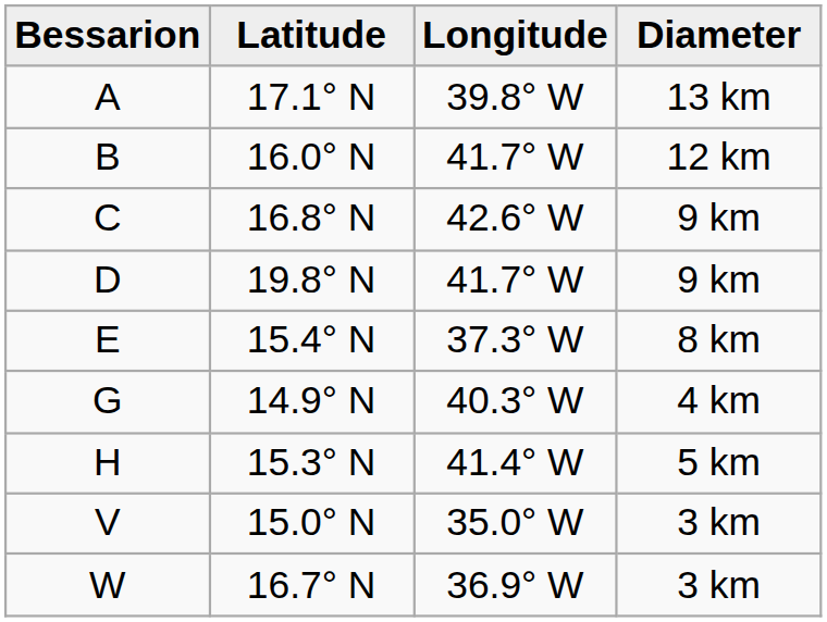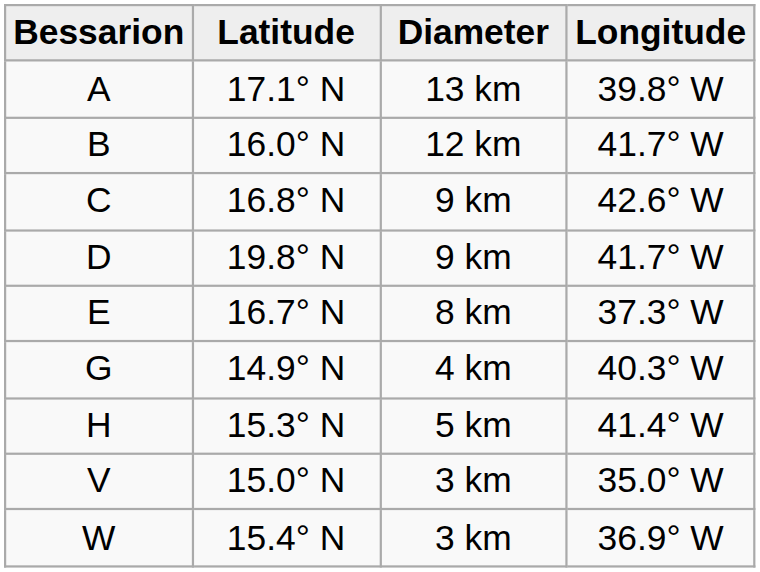 <table class="wikitable">
 <tr>
 <th width="25%" style="background:#eeeeee;">Bessarion</th>
 <th width="25%" style="background:#eeeeee;">Latitude</th>
+<th width="25%" style="background:#eeeeee;">Diameter</th>
 <th width="25%" style="background:#eeeeee;">Longitude</th>
-<th width="25%" style="background:#eeeeee;">Diameter</th>
 </tr>
 <tr>
 <td align="center">A</td>
 <td align="center">17.1° N</td>
+<td align="center">13 km</td>
 <td align="center">39.8° W</td>
-<td align="center">13 km</td>
 </tr>
 <tr>
 <td align="center">B</td>
 <td align="center">16.0° N</td>
+<td align="center">12 km</td>
 <td align="center">41.7° W</td>
-<td align="center">12 km</td>
 </tr>
 <tr>
 <td align="center">C</td>
 <td align="center">16.8° N</td>
+<td align="center">9 km</td>
 <td align="center">42.6° W</td>
-<td align="center">9 km</td>
 </tr>
 <tr>
 <td align="center">D</td>
 <td align="center">19.8° N</td>
+<td align="center">9 km</td>
 <td align="center">41.7° W</td>
-<td align="center">9 km</td>
 </tr>
 <tr>
 <td align="center">E</td>
-<td align="center">15.4° N</td>
+<td align="center">16.7° N</td>
+<td align="center">8 km</td>
 <td align="center">37.3° W</td>
-<td align="center">8 km</td>
 </tr>
 <tr>
 <td align="center">G</td>
 <td align="center">14.9° N</td>
+<td align="center">4 km</td>
 <td align="center">40.3° W</td>
-<td align="center">4 km</td>
 </tr>
 <tr>
 <td align="center">H</td>
 <td align="center">15.3° N</td>
+<td align="center">5 km</td>
 <td align="center">41.4° W</td>
-<td align="center">5 km</td>
 </tr>
 <tr>
 <td align="center">V</td>
 <td align="center">15.0° N</td>
+<td align="center">3 km</td>
 <td align="center">35.0° W</td>
-<td align="center">3 km</td>
 </tr>
 <tr>
 <td align="center">W</td>
-<td align="center">16.7° N</td>
+<td align="center">15.4° N</td>
+<td align="center">3 km</td>
 <td align="center">36.9° W</td>
-<td align="center">3 km</td>
 </tr>
 </table>
